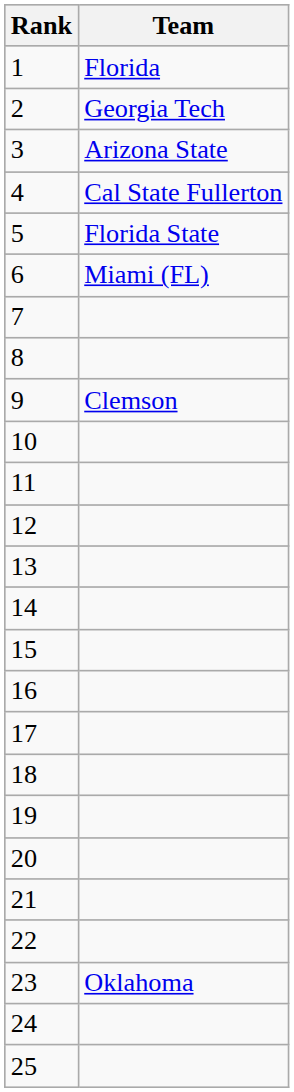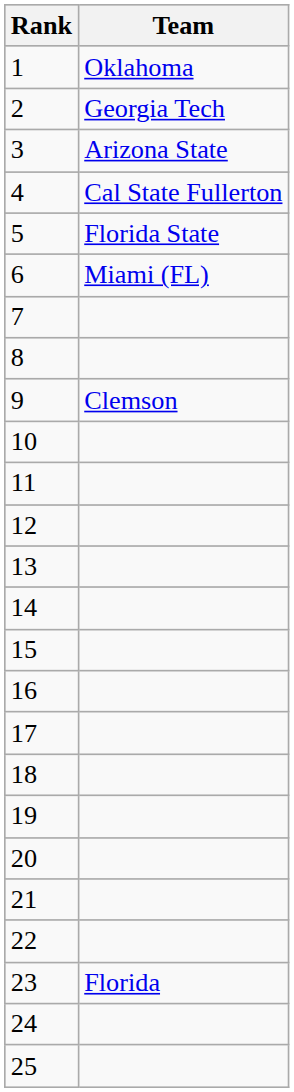 <table class=wikitable>
 <tr>
 <th>Rank</th>
 <th>Team</th>
 </tr>
 <tr>
 <td>1</td>
-<td><a href='#'>Florida</a></td>
+<td><a href='#'>Oklahoma</a></td>
 </tr>
 <tr>
 <td>2</td>
 <td><a href='#'>Georgia Tech</a></td>
 </tr>
 <tr>
 <td>3</td>
 <td><a href='#'>Arizona State</a></td>
 </tr>
 <tr>
 <td>4</td>
 <td><a href='#'>Cal State Fullerton</a></td>
 </tr>
 <tr>
 <td>5</td>
 <td><a href='#'>Florida State</a></td>
 </tr>
 <tr>
 <td>6</td>
 <td><a href='#'>Miami (FL)</a></td>
 </tr>
 <tr>
 <td>7</td>
 <td></td>
 </tr>
 <tr>
 <td>8</td>
 <td></td>
 </tr>
 <tr>
 <td>9</td>
 <td><a href='#'>Clemson</a></td>
 </tr>
 <tr>
 <td>10</td>
 <td></td>
 </tr>
 <tr>
 <td>11</td>
 <td></td>
 </tr>
 <tr>
 <td>12</td>
 <td></td>
 </tr>
 <tr>
 <td>13</td>
 <td></td>
 </tr>
 <tr>
 <td>14</td>
 <td></td>
 </tr>
 <tr>
 <td>15</td>
 <td></td>
 </tr>
 <tr>
 <td>16</td>
 <td></td>
 </tr>
 <tr>
 <td>17</td>
 <td></td>
 </tr>
 <tr>
 <td>18</td>
 <td></td>
 </tr>
 <tr>
 <td>19</td>
 <td></td>
 </tr>
 <tr>
 <td>20</td>
 <td></td>
 </tr>
 <tr>
 <td>21</td>
 <td></td>
 </tr>
 <tr>
 <td>22</td>
 <td></td>
 </tr>
 <tr>
 <td>23</td>
-<td><a href='#'>Oklahoma</a></td>
+<td><a href='#'>Florida</a></td>
 </tr>
 <tr>
 <td>24</td>
 <td></td>
 </tr>
 <tr>
 <td>25</td>
 <td></td>
 </tr>
 </table>
